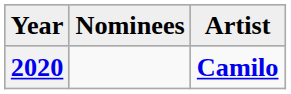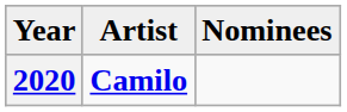 <table class="wikitable sortable">
 <tr>
 <th style="background:#efefef;">Year</th>
+<th style="background:#efefef;">Artist</th>
 <th style="background:#efefef;" class="unsortable">Nominees</th>
-<th style="background:#efefef;">Artist</th>
 </tr>
 <tr>
 <th scope="row"><a href='#'>2020</a></th>
+<td><strong><a href='#'>Camilo</a></strong></td>
 <td></td>
-<td><strong><a href='#'>Camilo</a></strong></td>
 </tr>
 </table>
